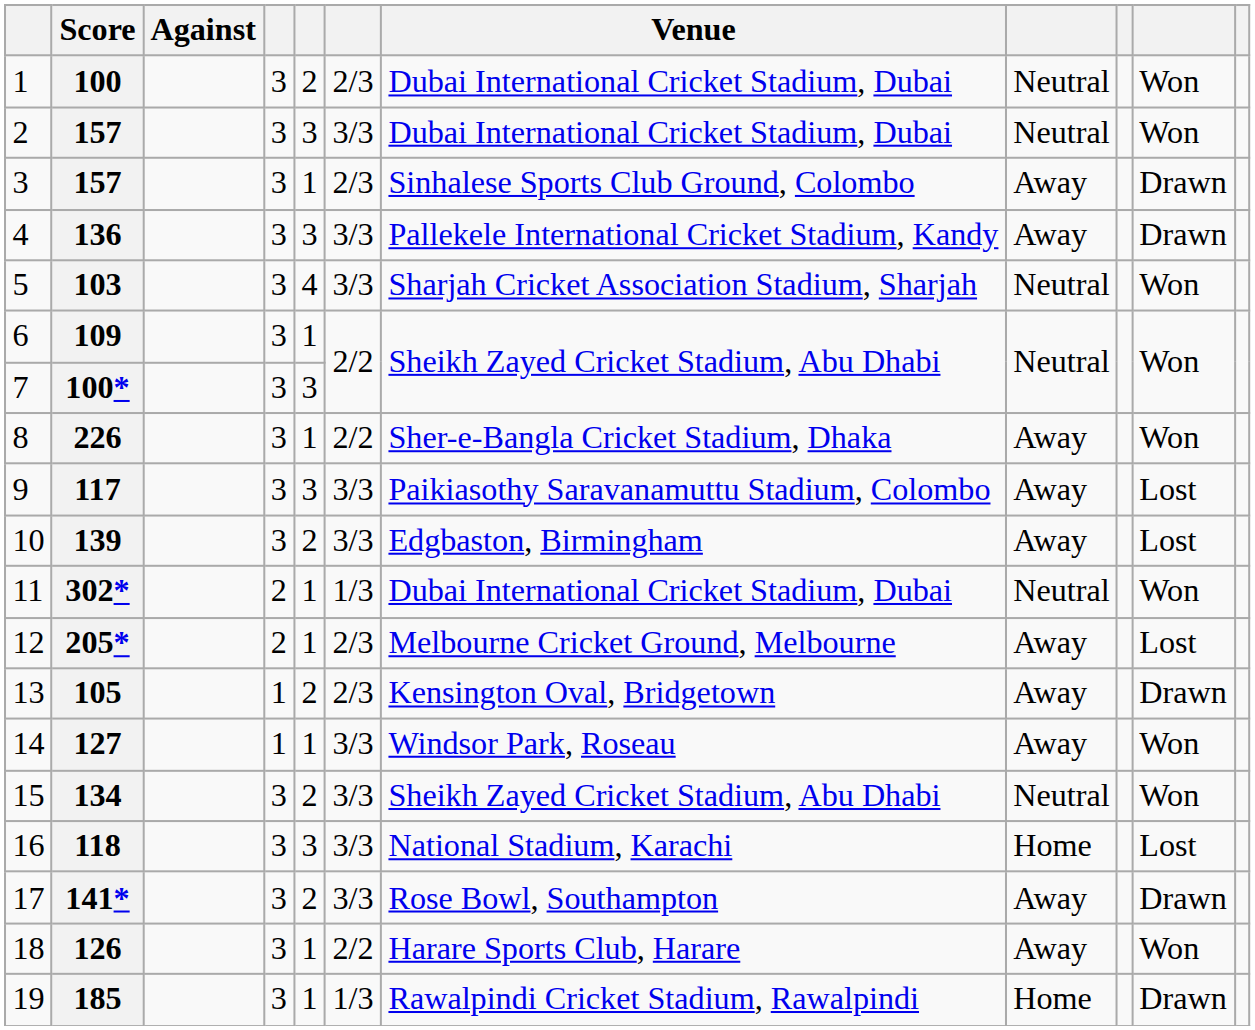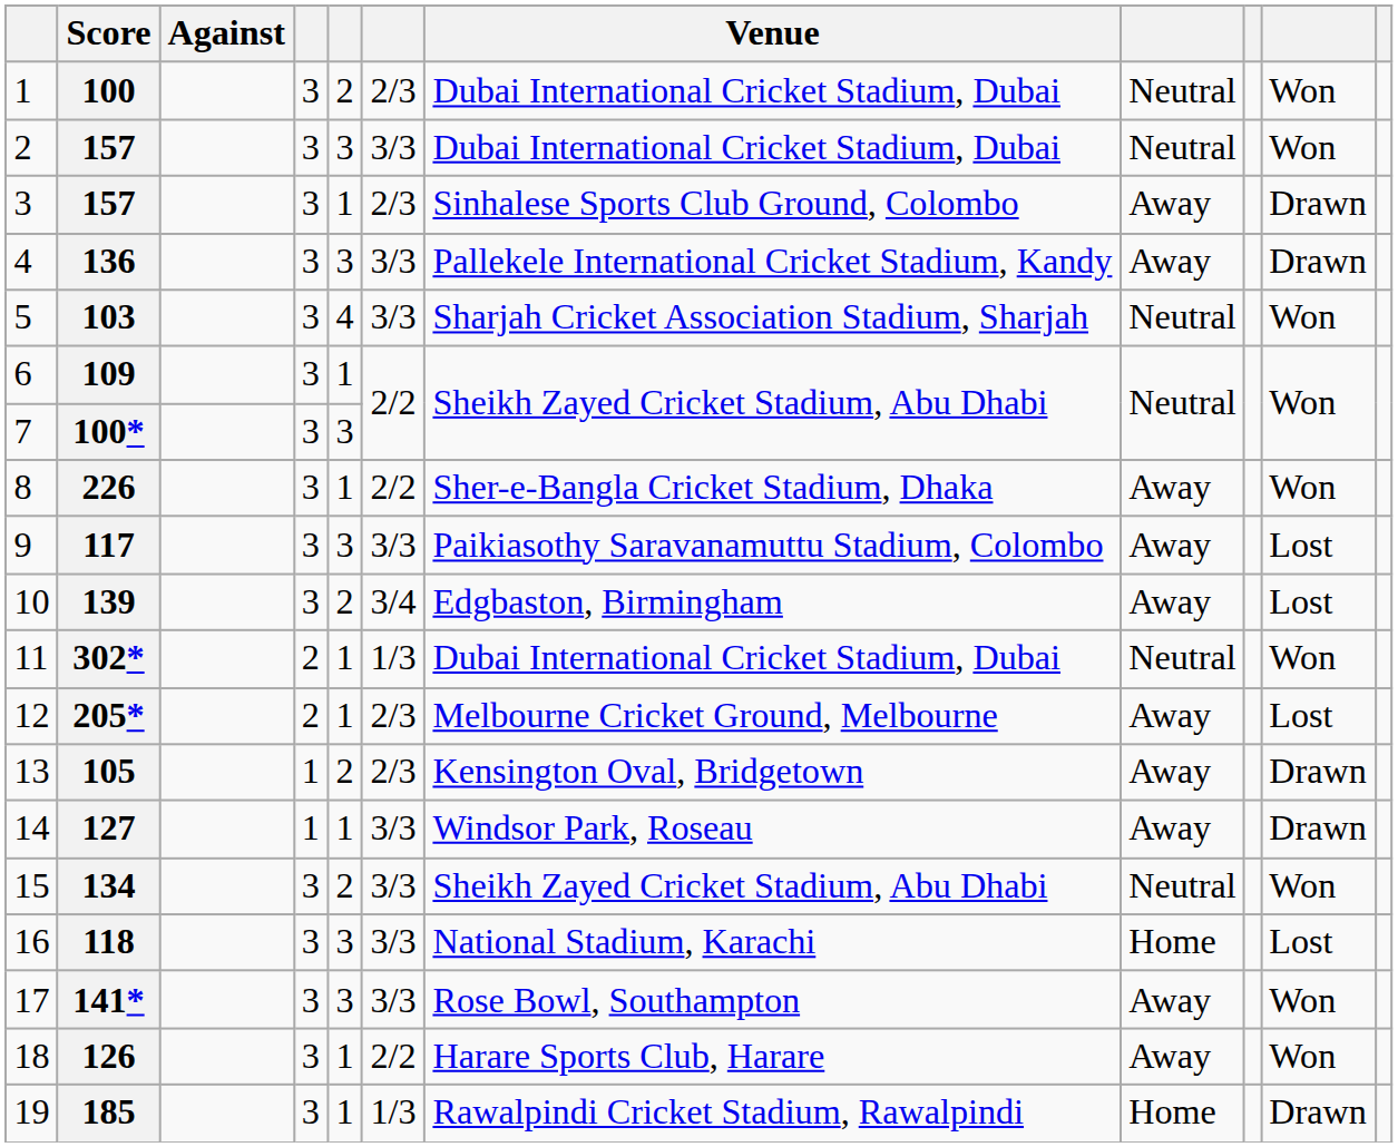 <table class="wikitable sortable">
 <tr>
 <th></th>
 <th>Score</th>
 <th>Against</th>
 <th><a href='#'></a></th>
 <th><a href='#'></a></th>
 <th></th>
 <th>Venue</th>
 <th></th>
 <th></th>
 <th></th>
 <th class="unsortable" scope="col"></th>
 </tr>
 <tr>
 <td>1</td>
 <th scope="row"> 100</th>
 <td></td>
 <td>3</td>
 <td>2</td>
 <td>2/3</td>
 <td><a href='#'>Dubai International Cricket Stadium</a>, <a href='#'>Dubai</a></td>
 <td>Neutral</td>
 <td></td>
 <td>Won</td>
 <td></td>
 </tr>
 <tr>
 <td>2</td>
 <th scope="row"> 157</th>
 <td></td>
 <td>3</td>
 <td>3</td>
 <td>3/3</td>
 <td><a href='#'>Dubai International Cricket Stadium</a>, <a href='#'>Dubai</a></td>
 <td>Neutral</td>
 <td></td>
 <td>Won</td>
 <td></td>
 </tr>
 <tr>
 <td>3</td>
 <th scope="row"> 157</th>
 <td></td>
 <td>3</td>
 <td>1</td>
 <td>2/3</td>
 <td><a href='#'>Sinhalese Sports Club Ground</a>, <a href='#'>Colombo</a></td>
 <td>Away</td>
 <td></td>
 <td>Drawn</td>
 <td></td>
 </tr>
 <tr>
 <td>4</td>
 <th scope="row"> 136</th>
 <td></td>
 <td>3</td>
 <td>3</td>
 <td>3/3</td>
 <td><a href='#'>Pallekele International Cricket Stadium</a>, <a href='#'>Kandy</a></td>
 <td>Away</td>
 <td></td>
 <td>Drawn</td>
 <td></td>
 </tr>
 <tr>
 <td>5</td>
 <th scope="row"> 103</th>
 <td></td>
 <td>3</td>
 <td>4</td>
 <td>3/3</td>
 <td><a href='#'>Sharjah Cricket Association Stadium</a>, <a href='#'>Sharjah</a></td>
 <td>Neutral</td>
 <td></td>
 <td>Won</td>
 <td></td>
 </tr>
 <tr>
 <td>6</td>
 <th scope="row"> 109</th>
 <td></td>
 <td>3</td>
 <td>1</td>
 <td rowspan="2">2/2</td>
 <td rowspan="2"><a href='#'>Sheikh Zayed Cricket Stadium</a>, <a href='#'>Abu Dhabi</a></td>
 <td rowspan="2">Neutral</td>
 <td rowspan="2"></td>
 <td rowspan="2">Won</td>
 <td rowspan="2"></td>
 </tr>
 <tr>
 <td>7</td>
 <th scope="row"> 100<a href='#'>*</a></th>
 <td></td>
 <td>3</td>
 <td>3</td>
 </tr>
 <tr>
 <td>8</td>
 <th scope="row"> 226</th>
 <td></td>
 <td>3</td>
 <td>1</td>
 <td>2/2</td>
 <td><a href='#'>Sher-e-Bangla Cricket Stadium</a>, <a href='#'>Dhaka</a></td>
 <td>Away</td>
 <td></td>
 <td>Won</td>
 <td></td>
 </tr>
 <tr>
 <td>9</td>
 <th scope="row"> 117</th>
 <td></td>
 <td>3</td>
 <td>3</td>
 <td>3/3</td>
 <td><a href='#'>Paikiasothy Saravanamuttu Stadium</a>, <a href='#'>Colombo</a></td>
 <td>Away</td>
 <td></td>
 <td>Lost</td>
 <td></td>
 </tr>
 <tr>
 <td>10</td>
 <th scope="row"> 139</th>
 <td></td>
 <td>3</td>
 <td>2</td>
-<td>3/3</td>
+<td>3/4</td>
 <td><a href='#'>Edgbaston</a>, <a href='#'>Birmingham</a></td>
 <td>Away</td>
 <td></td>
 <td>Lost</td>
 <td></td>
 </tr>
 <tr>
 <td>11</td>
 <th scope="row"> 302<a href='#'>*</a></th>
 <td></td>
 <td>2</td>
 <td>1</td>
 <td>1/3</td>
 <td><a href='#'>Dubai International Cricket Stadium</a>, <a href='#'>Dubai</a></td>
 <td>Neutral</td>
 <td></td>
 <td>Won</td>
 <td></td>
 </tr>
 <tr>
 <td>12</td>
 <th scope="row"> 205<a href='#'>*</a></th>
 <td></td>
 <td>2</td>
 <td>1</td>
 <td>2/3</td>
 <td><a href='#'>Melbourne Cricket Ground</a>, <a href='#'>Melbourne</a></td>
 <td>Away</td>
 <td></td>
 <td>Lost</td>
 <td></td>
 </tr>
 <tr>
 <td>13</td>
 <th scope="row"> 105</th>
 <td></td>
 <td>1</td>
 <td>2</td>
 <td>2/3</td>
 <td><a href='#'>Kensington Oval</a>, <a href='#'>Bridgetown</a></td>
 <td>Away</td>
 <td></td>
 <td>Drawn</td>
 <td></td>
 </tr>
 <tr>
 <td>14</td>
 <th scope="row"> 127</th>
 <td></td>
 <td>1</td>
 <td>1</td>
 <td>3/3</td>
 <td><a href='#'>Windsor Park</a>, <a href='#'>Roseau</a></td>
 <td>Away</td>
 <td></td>
-<td>Won</td>
+<td>Drawn</td>
 <td></td>
 </tr>
 <tr>
 <td>15</td>
 <th scope="row"> 134</th>
 <td></td>
 <td>3</td>
 <td>2</td>
 <td>3/3</td>
 <td><a href='#'>Sheikh Zayed Cricket Stadium</a>, <a href='#'>Abu Dhabi</a></td>
 <td>Neutral</td>
 <td></td>
 <td>Won</td>
 <td></td>
 </tr>
 <tr>
 <td>16</td>
 <th scope="row"> 118</th>
 <td></td>
 <td>3</td>
 <td>3</td>
 <td>3/3</td>
 <td><a href='#'>National Stadium</a>, <a href='#'>Karachi</a></td>
 <td>Home</td>
 <td></td>
 <td>Lost</td>
 <td></td>
 </tr>
 <tr>
 <td>17</td>
 <th scope="row"> 141<a href='#'>*</a></th>
 <td></td>
 <td>3</td>
-<td>2</td>
+<td>3</td>
 <td>3/3</td>
 <td><a href='#'>Rose Bowl</a>, <a href='#'>Southampton</a></td>
 <td>Away</td>
 <td></td>
-<td>Drawn</td>
+<td>Won</td>
 <td></td>
 </tr>
 <tr>
 <td>18</td>
 <th scope="row"> 126</th>
 <td></td>
 <td>3</td>
 <td>1</td>
 <td>2/2</td>
 <td><a href='#'>Harare Sports Club</a>, <a href='#'>Harare</a></td>
 <td>Away</td>
 <td></td>
 <td>Won</td>
 <td></td>
 </tr>
 <tr>
 <td>19</td>
 <th scope="row"> 185</th>
 <td></td>
 <td>3</td>
 <td>1</td>
 <td>1/3</td>
 <td><a href='#'>Rawalpindi Cricket Stadium</a>, <a href='#'>Rawalpindi</a></td>
 <td>Home</td>
 <td></td>
 <td>Drawn</td>
 <td></td>
 </tr>
 </table>
